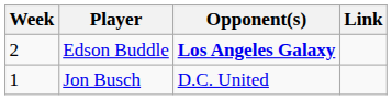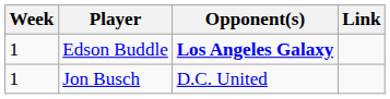 <table class=wikitable>
 <tr>
 <th>Week</th>
 <th>Player</th>
 <th>Opponent(s)</th>
 <th>Link</th>
 </tr>
 <tr>
-<td>2</td>
+<td>1</td>
 <td> <a href='#'>Edson Buddle</a></td>
 <td><strong><a href='#'>Los Angeles Galaxy</a></strong></td>
 <td></td>
 </tr>
 <tr>
 <td>1</td>
 <td> <a href='#'>Jon Busch</a></td>
 <td><a href='#'>D.C. United</a></td>
 <td></td>
 </tr>
 </table>
